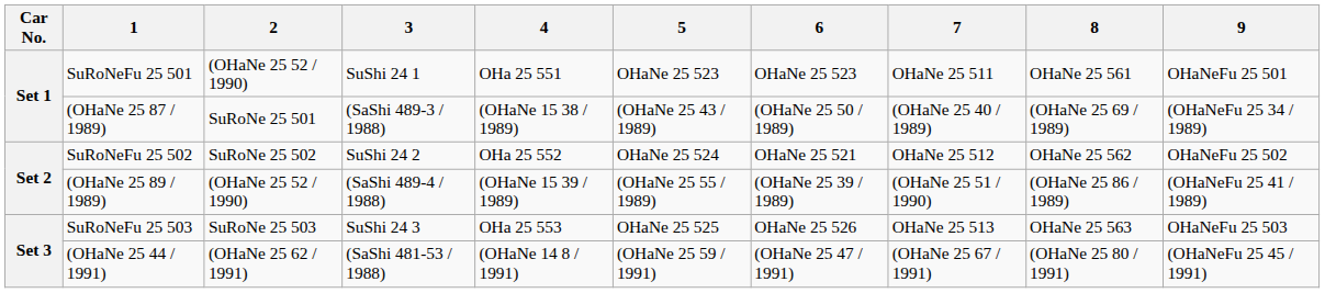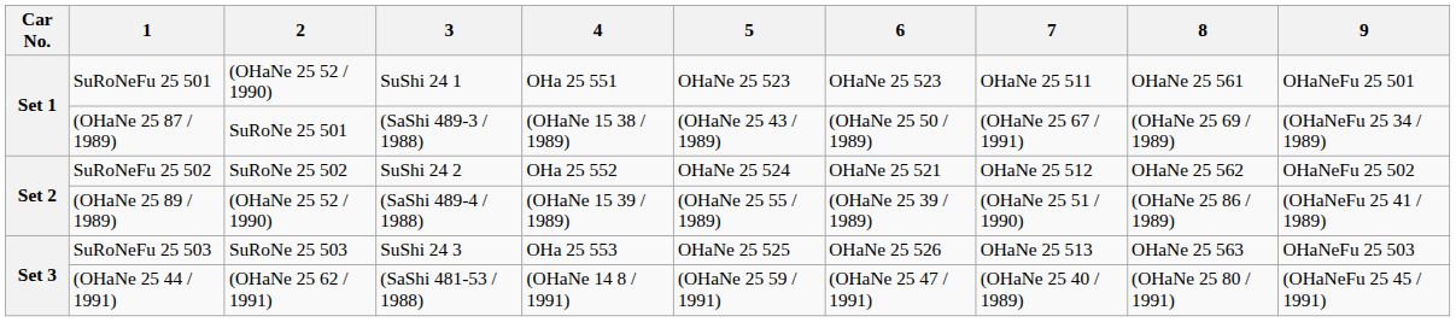 <table class="wikitable">
 <tr>
 <th>Car No.</th>
 <th>1</th>
 <th>2</th>
 <th>3</th>
 <th>4</th>
 <th>5</th>
 <th>6</th>
 <th>7</th>
 <th>8</th>
 <th>9</th>
 </tr>
 <tr>
 <th rowspan="2">Set 1</th>
 <td>SuRoNeFu 25 501</td>
 <td>(OHaNe 25 52 / 1990)</td>
 <td>SuShi 24 1</td>
 <td>OHa 25 551</td>
 <td>OHaNe 25 523</td>
 <td>OHaNe 25 523</td>
 <td>OHaNe 25 511</td>
 <td>OHaNe 25 561</td>
 <td>OHaNeFu 25 501</td>
 </tr>
 <tr>
 <td>(OHaNe 25 87 / 1989)</td>
 <td>SuRoNe 25 501</td>
 <td>(SaShi 489-3 / 1988)</td>
 <td>(OHaNe 15 38 / 1989)</td>
 <td>(OHaNe 25 43 / 1989)</td>
 <td>(OHaNe 25 50 / 1989)</td>
-<td>(OHaNe 25 40 / 1989)</td>
+<td>(OHaNe 25 67 / 1991)</td>
 <td>(OHaNe 25 69 / 1989)</td>
 <td>(OHaNeFu 25 34 / 1989)</td>
 </tr>
 <tr>
 <th rowspan="2">Set 2</th>
 <td>SuRoNeFu 25 502</td>
 <td>SuRoNe 25 502</td>
 <td>SuShi 24 2</td>
 <td>OHa 25 552</td>
 <td>OHaNe 25 524</td>
 <td>OHaNe 25 521</td>
 <td>OHaNe 25 512</td>
 <td>OHaNe 25 562</td>
 <td>OHaNeFu 25 502</td>
 </tr>
 <tr>
 <td>(OHaNe 25 89 / 1989)</td>
 <td>(OHaNe 25 52 / 1990)</td>
 <td>(SaShi 489-4 / 1988)</td>
 <td>(OHaNe 15 39 / 1989)</td>
 <td>(OHaNe 25 55 / 1989)</td>
 <td>(OHaNe 25 39 / 1989)</td>
 <td>(OHaNe 25 51 / 1990)</td>
 <td>(OHaNe 25 86 / 1989)</td>
 <td>(OHaNeFu 25 41 / 1989)</td>
 </tr>
 <tr>
 <th rowspan="2">Set 3</th>
 <td>SuRoNeFu 25 503</td>
 <td>SuRoNe 25 503</td>
 <td>SuShi 24 3</td>
 <td>OHa 25 553</td>
 <td>OHaNe 25 525</td>
 <td>OHaNe 25 526</td>
 <td>OHaNe 25 513</td>
 <td>OHaNe 25 563</td>
 <td>OHaNeFu 25 503</td>
 </tr>
 <tr>
 <td>(OHaNe 25 44 / 1991)</td>
 <td>(OHaNe 25 62 / 1991)</td>
 <td>(SaShi 481-53 / 1988)</td>
 <td>(OHaNe 14 8 / 1991)</td>
 <td>(OHaNe 25 59 / 1991)</td>
 <td>(OHaNe 25 47 / 1991)</td>
-<td>(OHaNe 25 67 / 1991)</td>
+<td>(OHaNe 25 40 / 1989)</td>
 <td>(OHaNe 25 80 / 1991)</td>
 <td>(OHaNeFu 25 45 / 1991)</td>
 </tr>
 </table>
